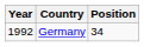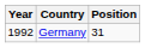 <table class="wikitable">
 <tr>
 <th>Year</th>
 <th>Country</th>
 <th>Position</th>
 </tr>
 <tr>
 <td>1992</td>
 <td><a href='#'>Germany</a></td>
-<td>34</td>
+<td>31</td>
 </tr>
 </table>
